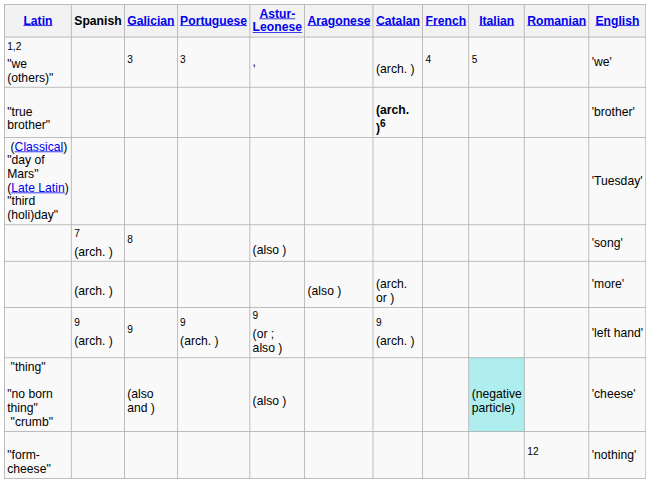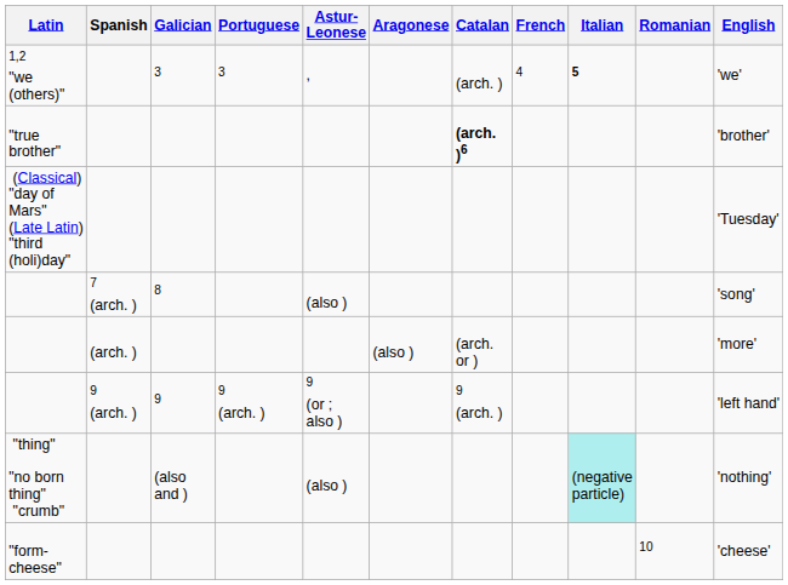 <table class="wikitable">
 <tr>
 <th><a href='#'>Latin</a></th>
 <th>Spanish</th>
 <th><a href='#'>Galician</a></th>
 <th><a href='#'>Portuguese</a></th>
 <th><a href='#'>Astur-Leonese</a></th>
 <th><a href='#'>Aragonese</a></th>
 <th><a href='#'>Catalan</a></th>
 <th><a href='#'>French</a></th>
 <th><a href='#'>Italian</a></th>
 <th><a href='#'>Romanian</a></th>
 <th><a href='#'>English</a></th>
 </tr>
 <tr>
 <td><sup>1,2</sup><br>"we (others)"</td>
 <td></td>
 <td><sup>3</sup></td>
 <td><sup>3</sup></td>
 <td>, </td>
 <td></td>
 <td><br>(arch. )</td>
 <td><sup>4</sup></td>
-<td><sup>5</sup></td>
+<td><strong><sup>5</sup></strong></td>
 <td></td>
 <td>'we'</td>
 </tr>
 <tr>
 <td><br>"true brother"</td>
 <td></td>
 <td></td>
 <td></td>
 <td></td>
 <td></td>
 <td><strong><br>(arch. )<sup>6</sup></strong></td>
 <td></td>
 <td></td>
 <td></td>
 <td>'brother'</td>
 </tr>
 <tr>
 <td> (<a href='#'>Classical</a>)<br>"day of Mars"<br> (<a href='#'>Late Latin</a>)<br>"third (holi)day"</td>
 <td></td>
 <td></td>
 <td></td>
 <td></td>
 <td></td>
 <td></td>
 <td></td>
 <td></td>
 <td></td>
 <td>'Tuesday'</td>
 </tr>
 <tr>
 <td></td>
 <td><sup>7</sup><br>(arch. )</td>
 <td><sup>8</sup></td>
 <td></td>
 <td><br>(also )</td>
 <td></td>
 <td></td>
 <td></td>
 <td></td>
 <td></td>
 <td>'song'</td>
 </tr>
 <tr>
 <td><br></td>
 <td><br>(arch. )</td>
 <td></td>
 <td></td>
 <td></td>
 <td><br>(also )</td>
 <td><br>(arch.  or )</td>
 <td></td>
 <td></td>
 <td></td>
 <td>'more'</td>
 </tr>
 <tr>
 <td></td>
 <td><sup>9</sup><br>(arch. )</td>
 <td><sup>9</sup></td>
 <td><sup>9</sup><br>(arch. )</td>
 <td><sup>9</sup><br>(or ;<br>also )</td>
 <td></td>
 <td><sup>9</sup><br>(arch. )</td>
 <td></td>
 <td></td>
 <td></td>
 <td>'left hand'</td>
 </tr>
 <tr>
 <td> "thing"<br><br>"no born thing"<br> "crumb"</td>
 <td></td>
 <td><br>(also  and )</td>
 <td></td>
 <td><br>(also )</td>
 <td></td>
 <td></td>
 <td></td>
 <td style="background: paleturquoise;"><br> (negative particle)</td>
 <td></td>
-<td>'cheese'</td>
+<td>'nothing'</td>
 </tr>
 <tr>
 <td><br>"form-cheese"</td>
 <td></td>
 <td></td>
 <td></td>
 <td></td>
 <td></td>
 <td></td>
 <td></td>
 <td></td>
-<td><sup>12</sup></td>
-<td>'nothing'</td>
+<td><sup>10</sup></td>
+<td>'cheese'</td>
 </tr>
 </table>
